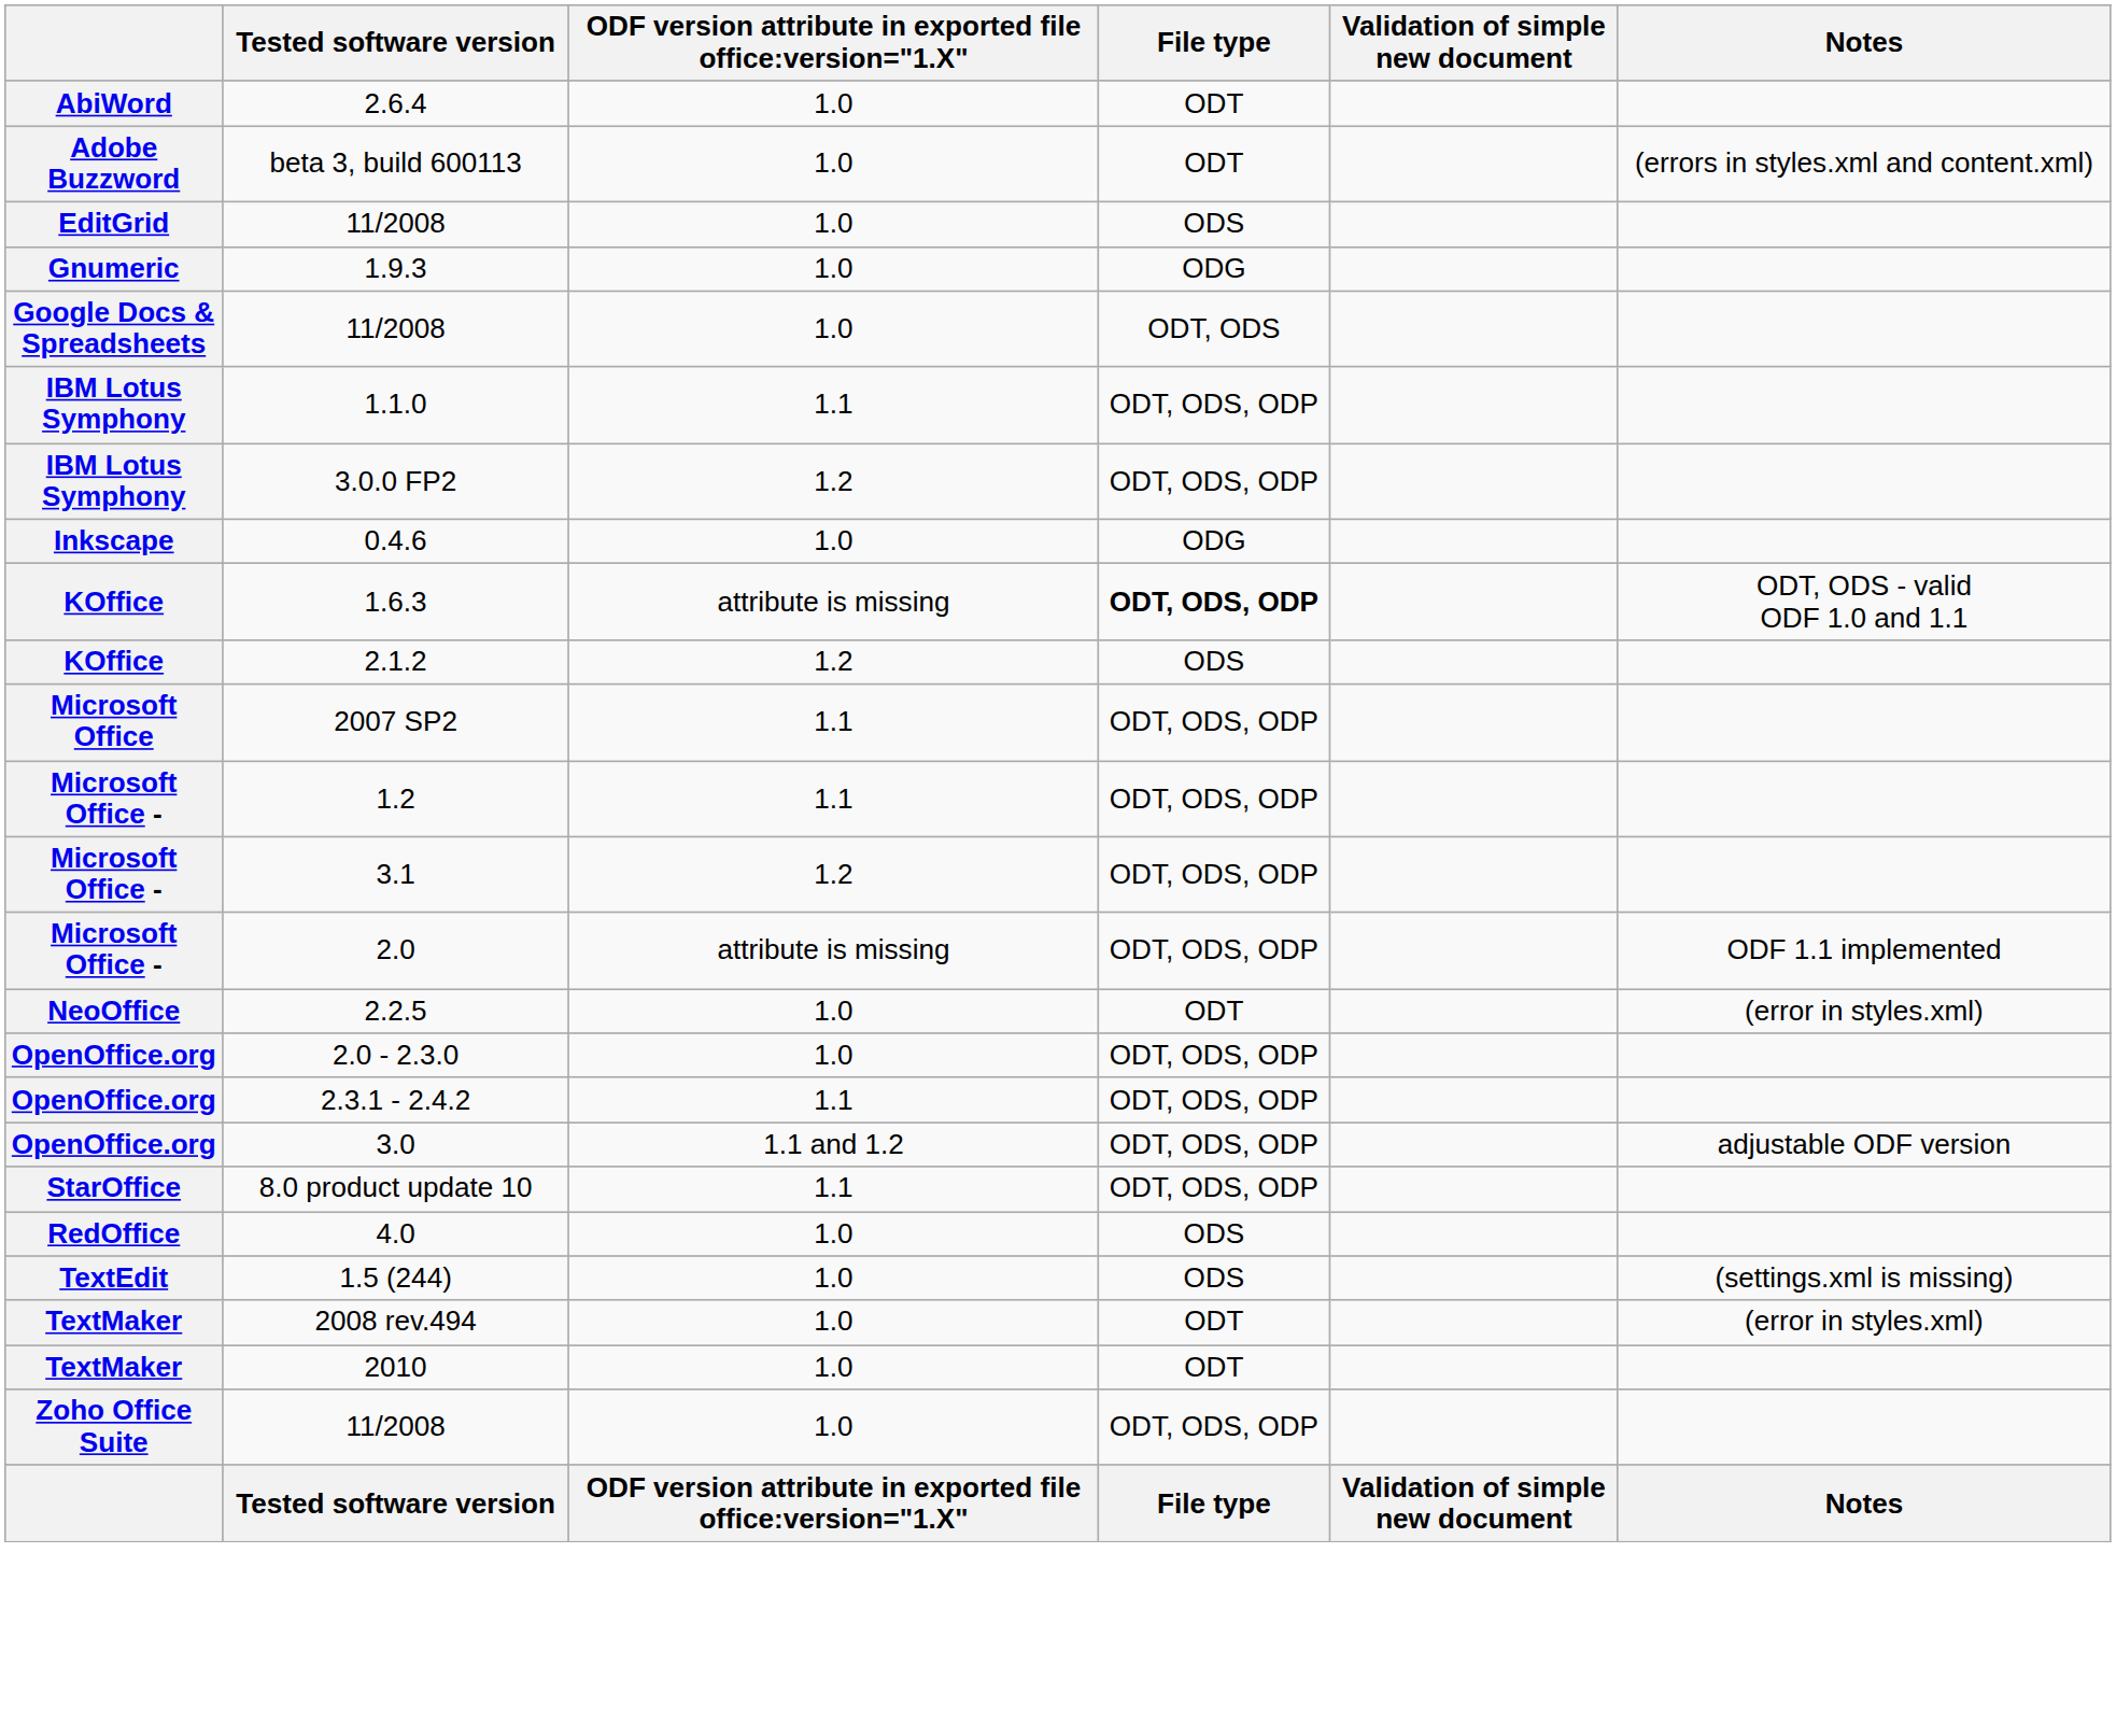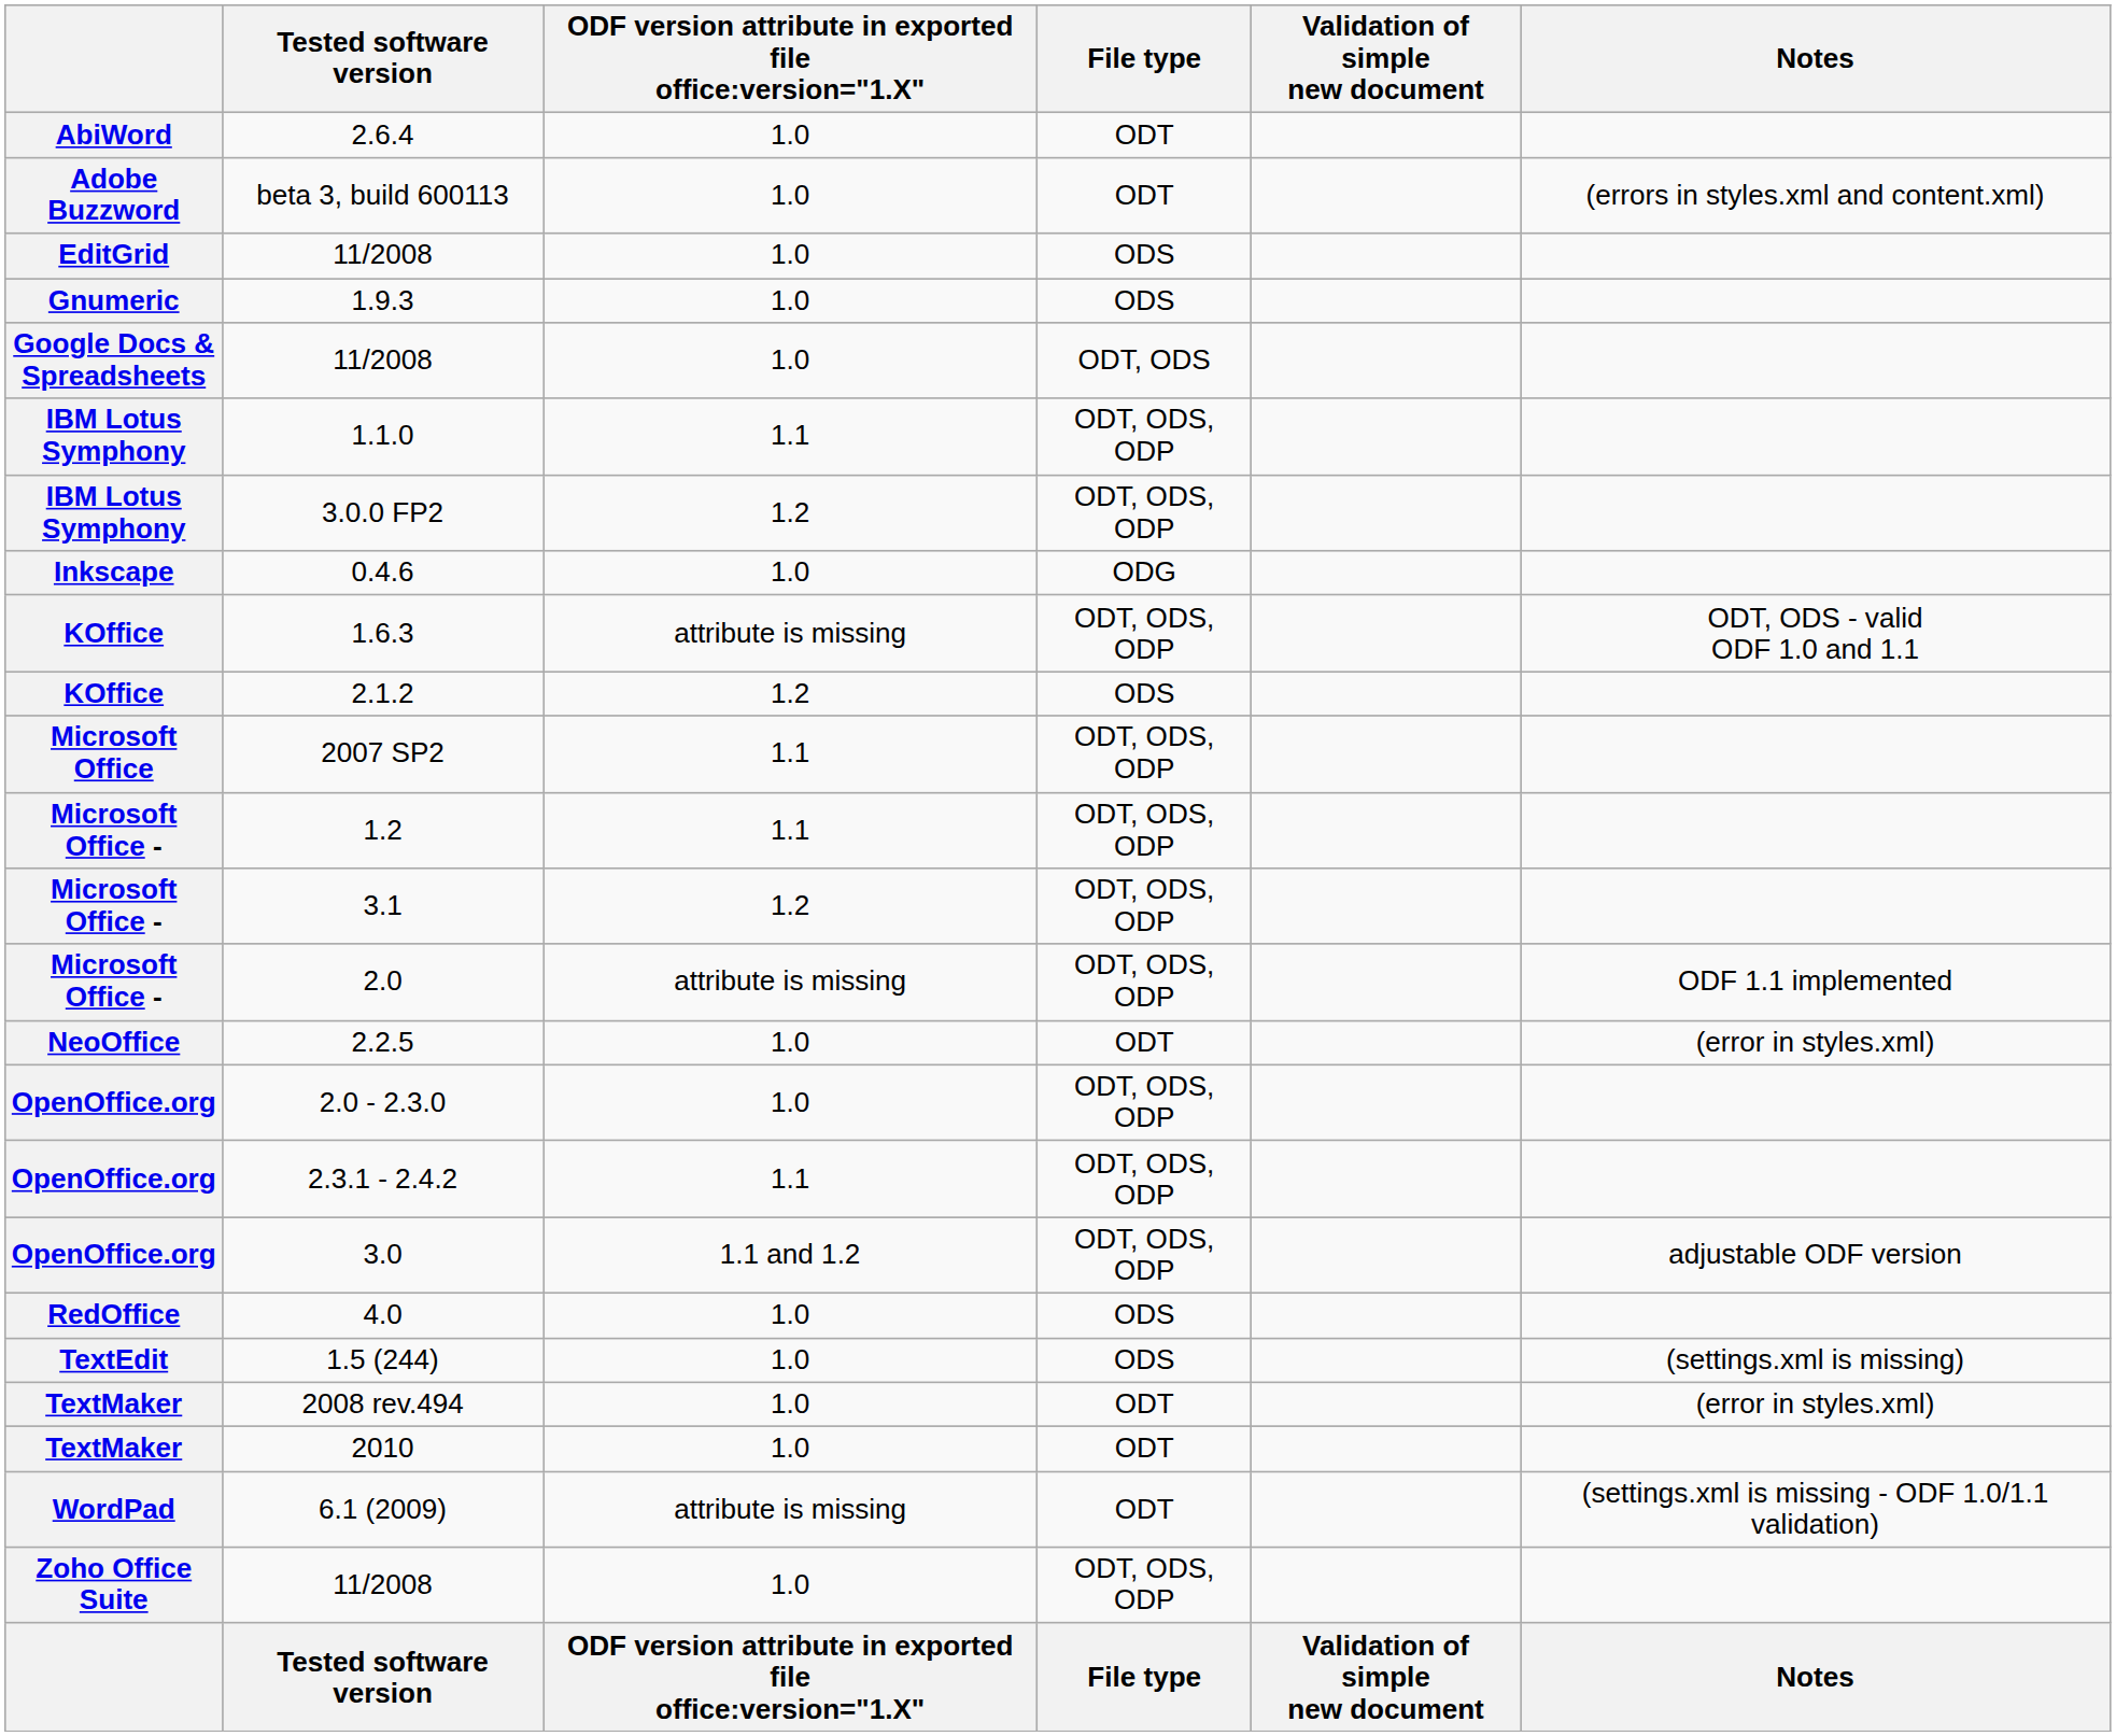 <table class="sortable wikitable" style="text-align: center; width: 95%">
 <tr>
 <th style="width: 10%"></th>
 <th>Tested software version</th>
 <th>ODF version attribute in exported file<br>office:version="1.X"</th>
 <th>File type</th>
 <th>Validation of simple<br>new document</th>
 <th>Notes</th>
 </tr>
 <tr>
 <th><a href='#'>AbiWord</a></th>
 <td>2.6.4</td>
 <td>1.0</td>
 <td>ODT</td>
 <td></td>
 <td></td>
 </tr>
 <tr>
 <th><a href='#'>Adobe Buzzword</a></th>
 <td>beta 3, build 600113</td>
 <td>1.0</td>
 <td>ODT</td>
 <td></td>
 <td>(errors in styles.xml and content.xml)</td>
 </tr>
 <tr>
 <th><a href='#'>EditGrid</a></th>
 <td>11/2008</td>
 <td>1.0</td>
 <td>ODS</td>
 <td></td>
 <td></td>
 </tr>
 <tr>
 <th><a href='#'>Gnumeric</a></th>
 <td>1.9.3</td>
 <td>1.0</td>
-<td>ODG</td>
+<td>ODS</td>
 <td></td>
 <td></td>
 </tr>
 <tr>
 <th><a href='#'>Google Docs & Spreadsheets</a></th>
 <td>11/2008</td>
 <td>1.0</td>
 <td>ODT, ODS</td>
 <td></td>
 <td></td>
 </tr>
 <tr>
 <th><a href='#'>IBM Lotus Symphony</a></th>
 <td>1.1.0</td>
 <td>1.1</td>
 <td>ODT, ODS, ODP</td>
 <td></td>
 <td></td>
 </tr>
 <tr>
 <th><a href='#'>IBM Lotus Symphony</a></th>
 <td>3.0.0 FP2</td>
 <td>1.2</td>
 <td>ODT, ODS, ODP</td>
 <td></td>
 <td></td>
 </tr>
 <tr>
 <th><a href='#'>Inkscape</a></th>
 <td>0.4.6</td>
 <td>1.0</td>
 <td>ODG</td>
 <td></td>
 <td></td>
 </tr>
 <tr>
 <th><a href='#'>KOffice</a></th>
 <td>1.6.3</td>
 <td>attribute is missing</td>
-<td><strong>ODT, ODS, ODP</strong></td>
+<td>ODT, ODS, ODP</td>
 <td></td>
 <td>ODT, ODS - valid<br>ODF 1.0 and 1.1</td>
 </tr>
 <tr>
 <th><a href='#'>KOffice</a></th>
 <td>2.1.2</td>
 <td>1.2</td>
 <td>ODS</td>
 <td></td>
 <td></td>
 </tr>
 <tr>
 <th><a href='#'>Microsoft Office</a></th>
 <td>2007 SP2</td>
 <td>1.1</td>
 <td>ODT, ODS, ODP</td>
 <td></td>
 <td></td>
 </tr>
 <tr>
 <th><a href='#'>Microsoft Office</a> - </th>
 <td>1.2</td>
 <td>1.1</td>
 <td>ODT, ODS, ODP</td>
 <td></td>
 <td></td>
 </tr>
 <tr>
 <th><a href='#'>Microsoft Office</a> - </th>
 <td>3.1</td>
 <td>1.2</td>
 <td>ODT, ODS, ODP</td>
 <td></td>
 <td></td>
 </tr>
 <tr>
 <th><a href='#'>Microsoft Office</a> - </th>
 <td>2.0</td>
 <td>attribute is missing</td>
 <td>ODT, ODS, ODP</td>
 <td></td>
 <td>ODF 1.1 implemented</td>
 </tr>
 <tr>
 <th><a href='#'>NeoOffice</a></th>
 <td>2.2.5</td>
 <td>1.0</td>
 <td>ODT</td>
 <td></td>
 <td>(error in styles.xml)</td>
 </tr>
 <tr>
 <th><a href='#'>OpenOffice.org</a></th>
 <td>2.0 - 2.3.0</td>
 <td>1.0</td>
 <td>ODT, ODS, ODP</td>
 <td></td>
 <td></td>
 </tr>
 <tr>
 <th><a href='#'>OpenOffice.org</a></th>
 <td>2.3.1 - 2.4.2</td>
 <td>1.1</td>
 <td>ODT, ODS, ODP</td>
 <td></td>
 <td></td>
 </tr>
 <tr>
 <th><a href='#'>OpenOffice.org</a></th>
 <td>3.0</td>
 <td>1.1 and 1.2</td>
 <td>ODT, ODS, ODP</td>
 <td></td>
 <td>adjustable ODF version</td>
 </tr>
 <tr>
-<th><a href='#'>StarOffice</a></th>
-<td>8.0 product update 10</td>
-<td>1.1</td>
-<td>ODT, ODS, ODP</td>
-<td></td>
-<td></td>
-</tr>
-<tr>
 <th><a href='#'>RedOffice</a></th>
 <td>4.0</td>
 <td>1.0</td>
 <td>ODS</td>
 <td></td>
 <td></td>
 </tr>
 <tr>
 <th><a href='#'>TextEdit</a></th>
 <td>1.5 (244)</td>
 <td>1.0</td>
 <td>ODS</td>
 <td></td>
 <td>(settings.xml is missing)</td>
 </tr>
 <tr>
 <th><a href='#'>TextMaker</a></th>
 <td>2008 rev.494</td>
 <td>1.0</td>
 <td>ODT</td>
 <td></td>
 <td>(error in styles.xml)</td>
 </tr>
 <tr>
 <th><a href='#'>TextMaker</a></th>
 <td>2010</td>
 <td>1.0</td>
 <td>ODT</td>
 <td></td>
 <td></td>
 </tr>
 <tr>
+<th><a href='#'>WordPad</a></th>
+<td>6.1 (2009)</td>
+<td>attribute is missing</td>
+<td>ODT</td>
+<td></td>
+<td>(settings.xml is missing - ODF 1.0/1.1 validation)</td>
+</tr>
+<tr>
 <th><a href='#'>Zoho Office Suite</a></th>
 <td>11/2008</td>
 <td>1.0</td>
 <td>ODT, ODS, ODP</td>
 <td></td>
 <td></td>
 </tr>
 <tr class="sortbottom">
 <th></th>
 <th>Tested software version</th>
 <th>ODF version attribute in exported file<br>office:version="1.X"</th>
 <th>File type</th>
 <th>Validation of simple<br>new document</th>
 <th>Notes</th>
 </tr>
 </table>
